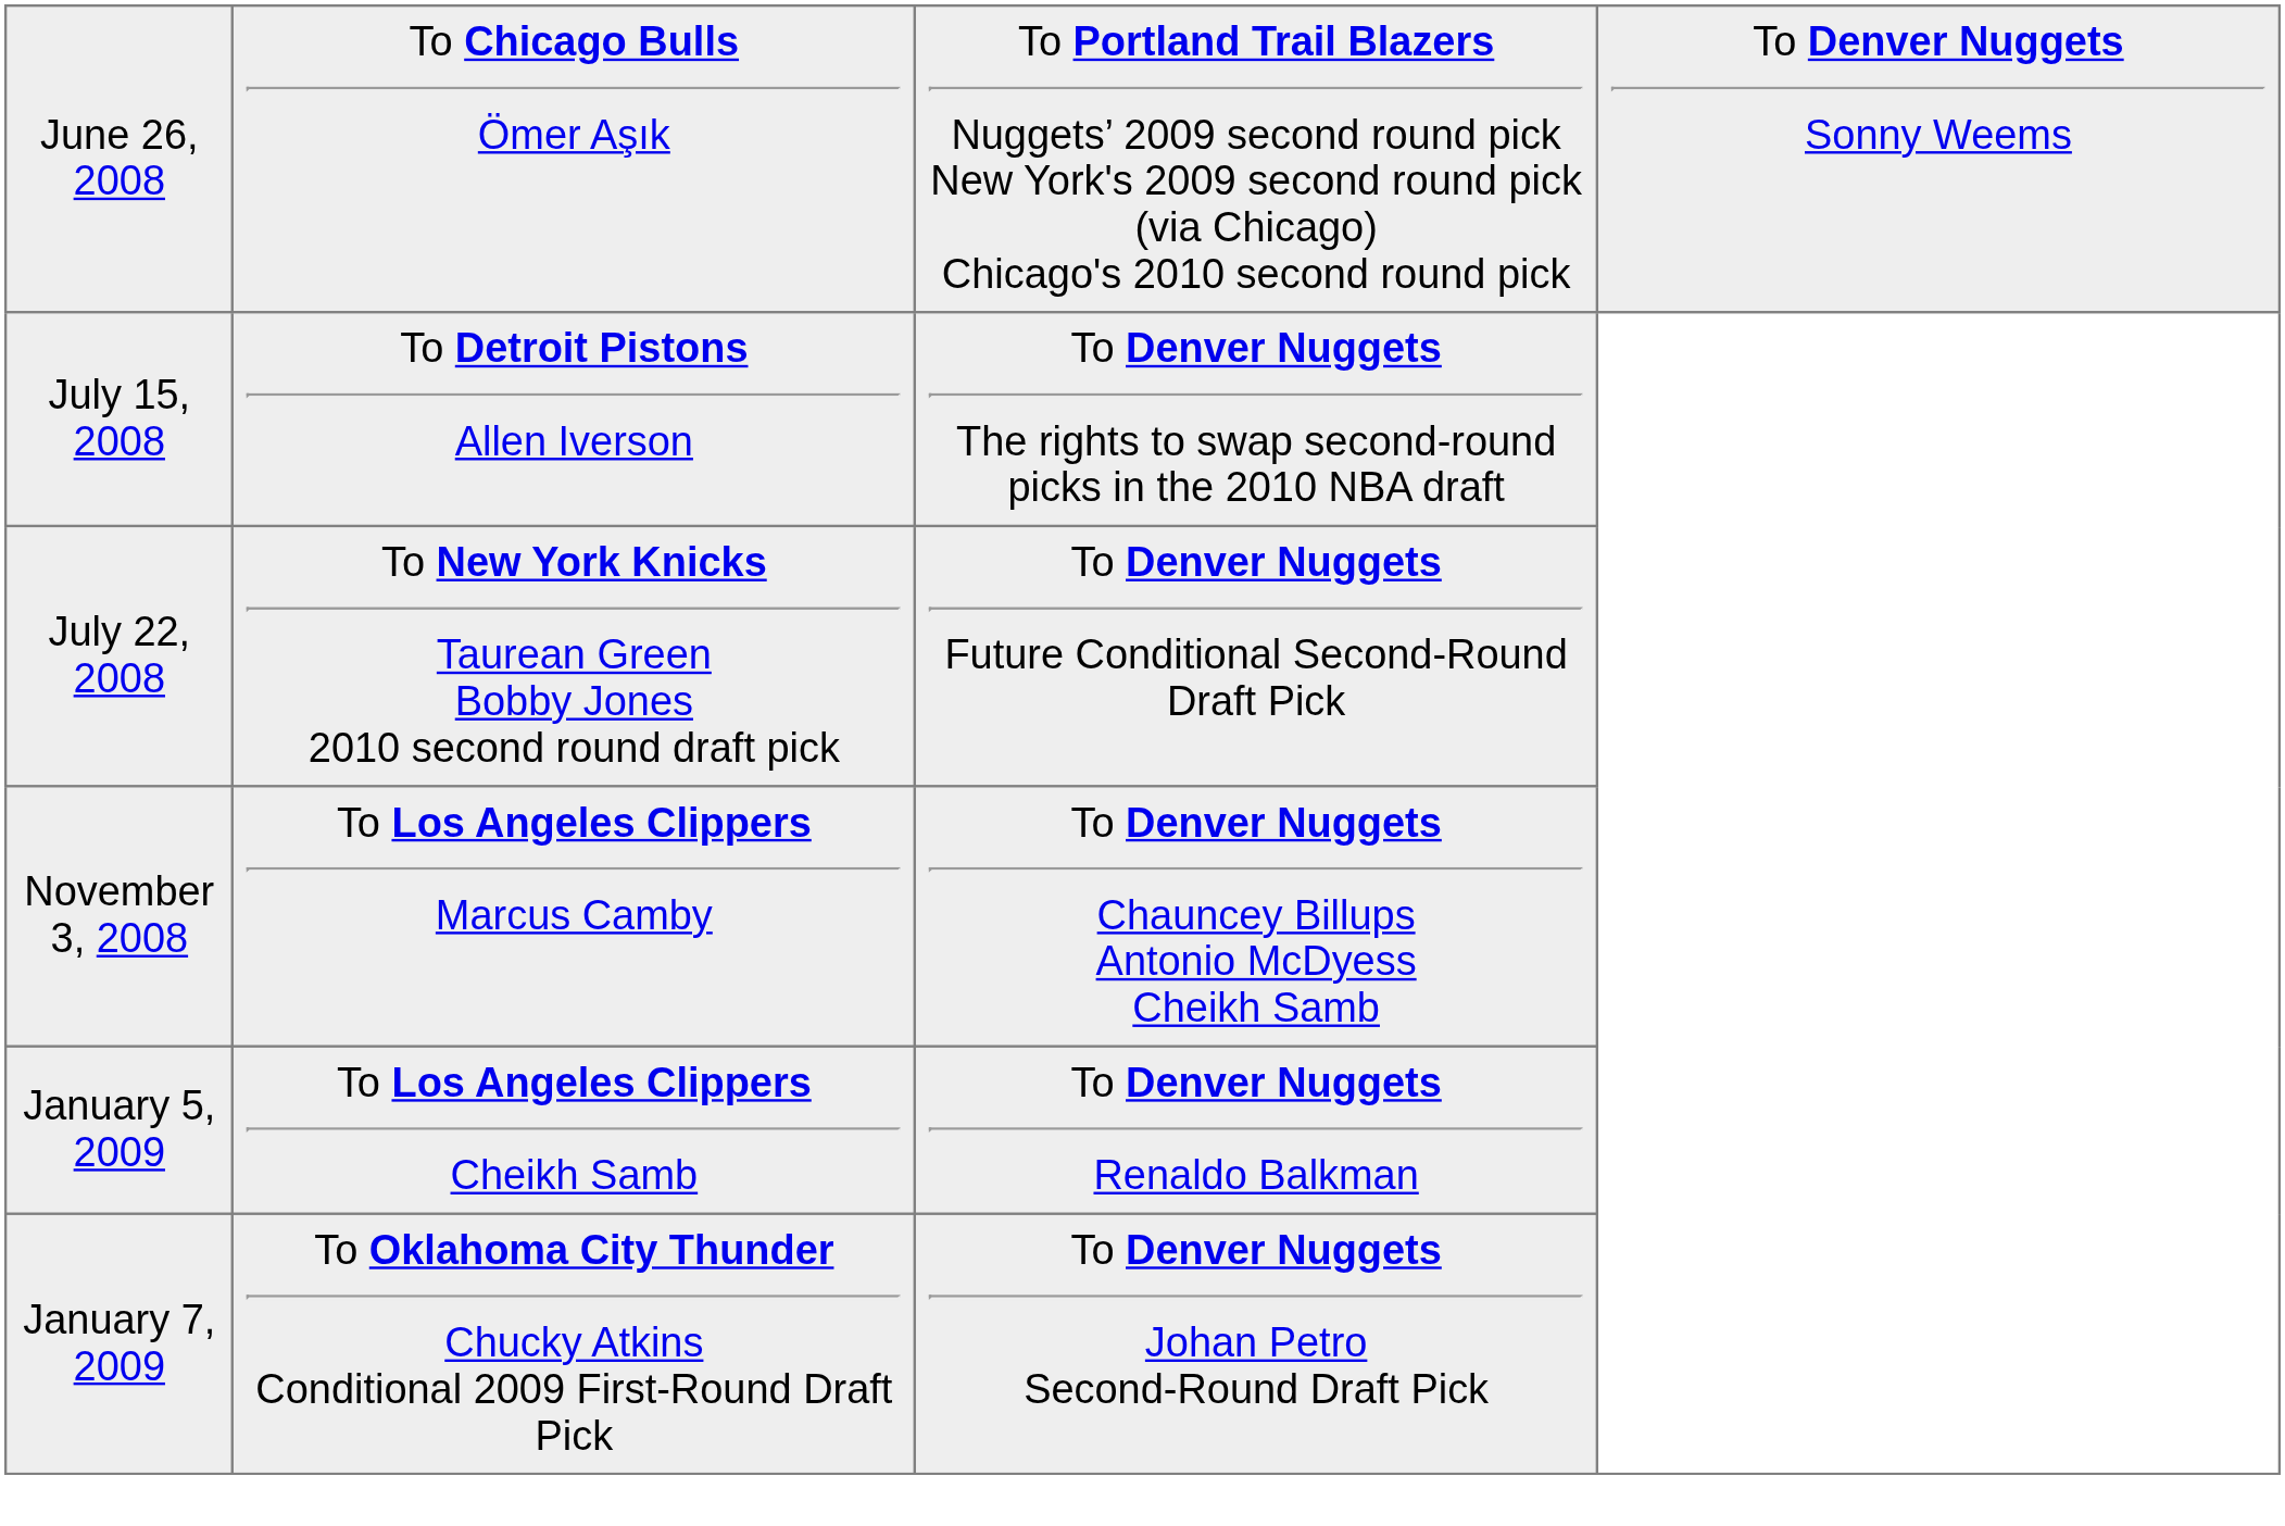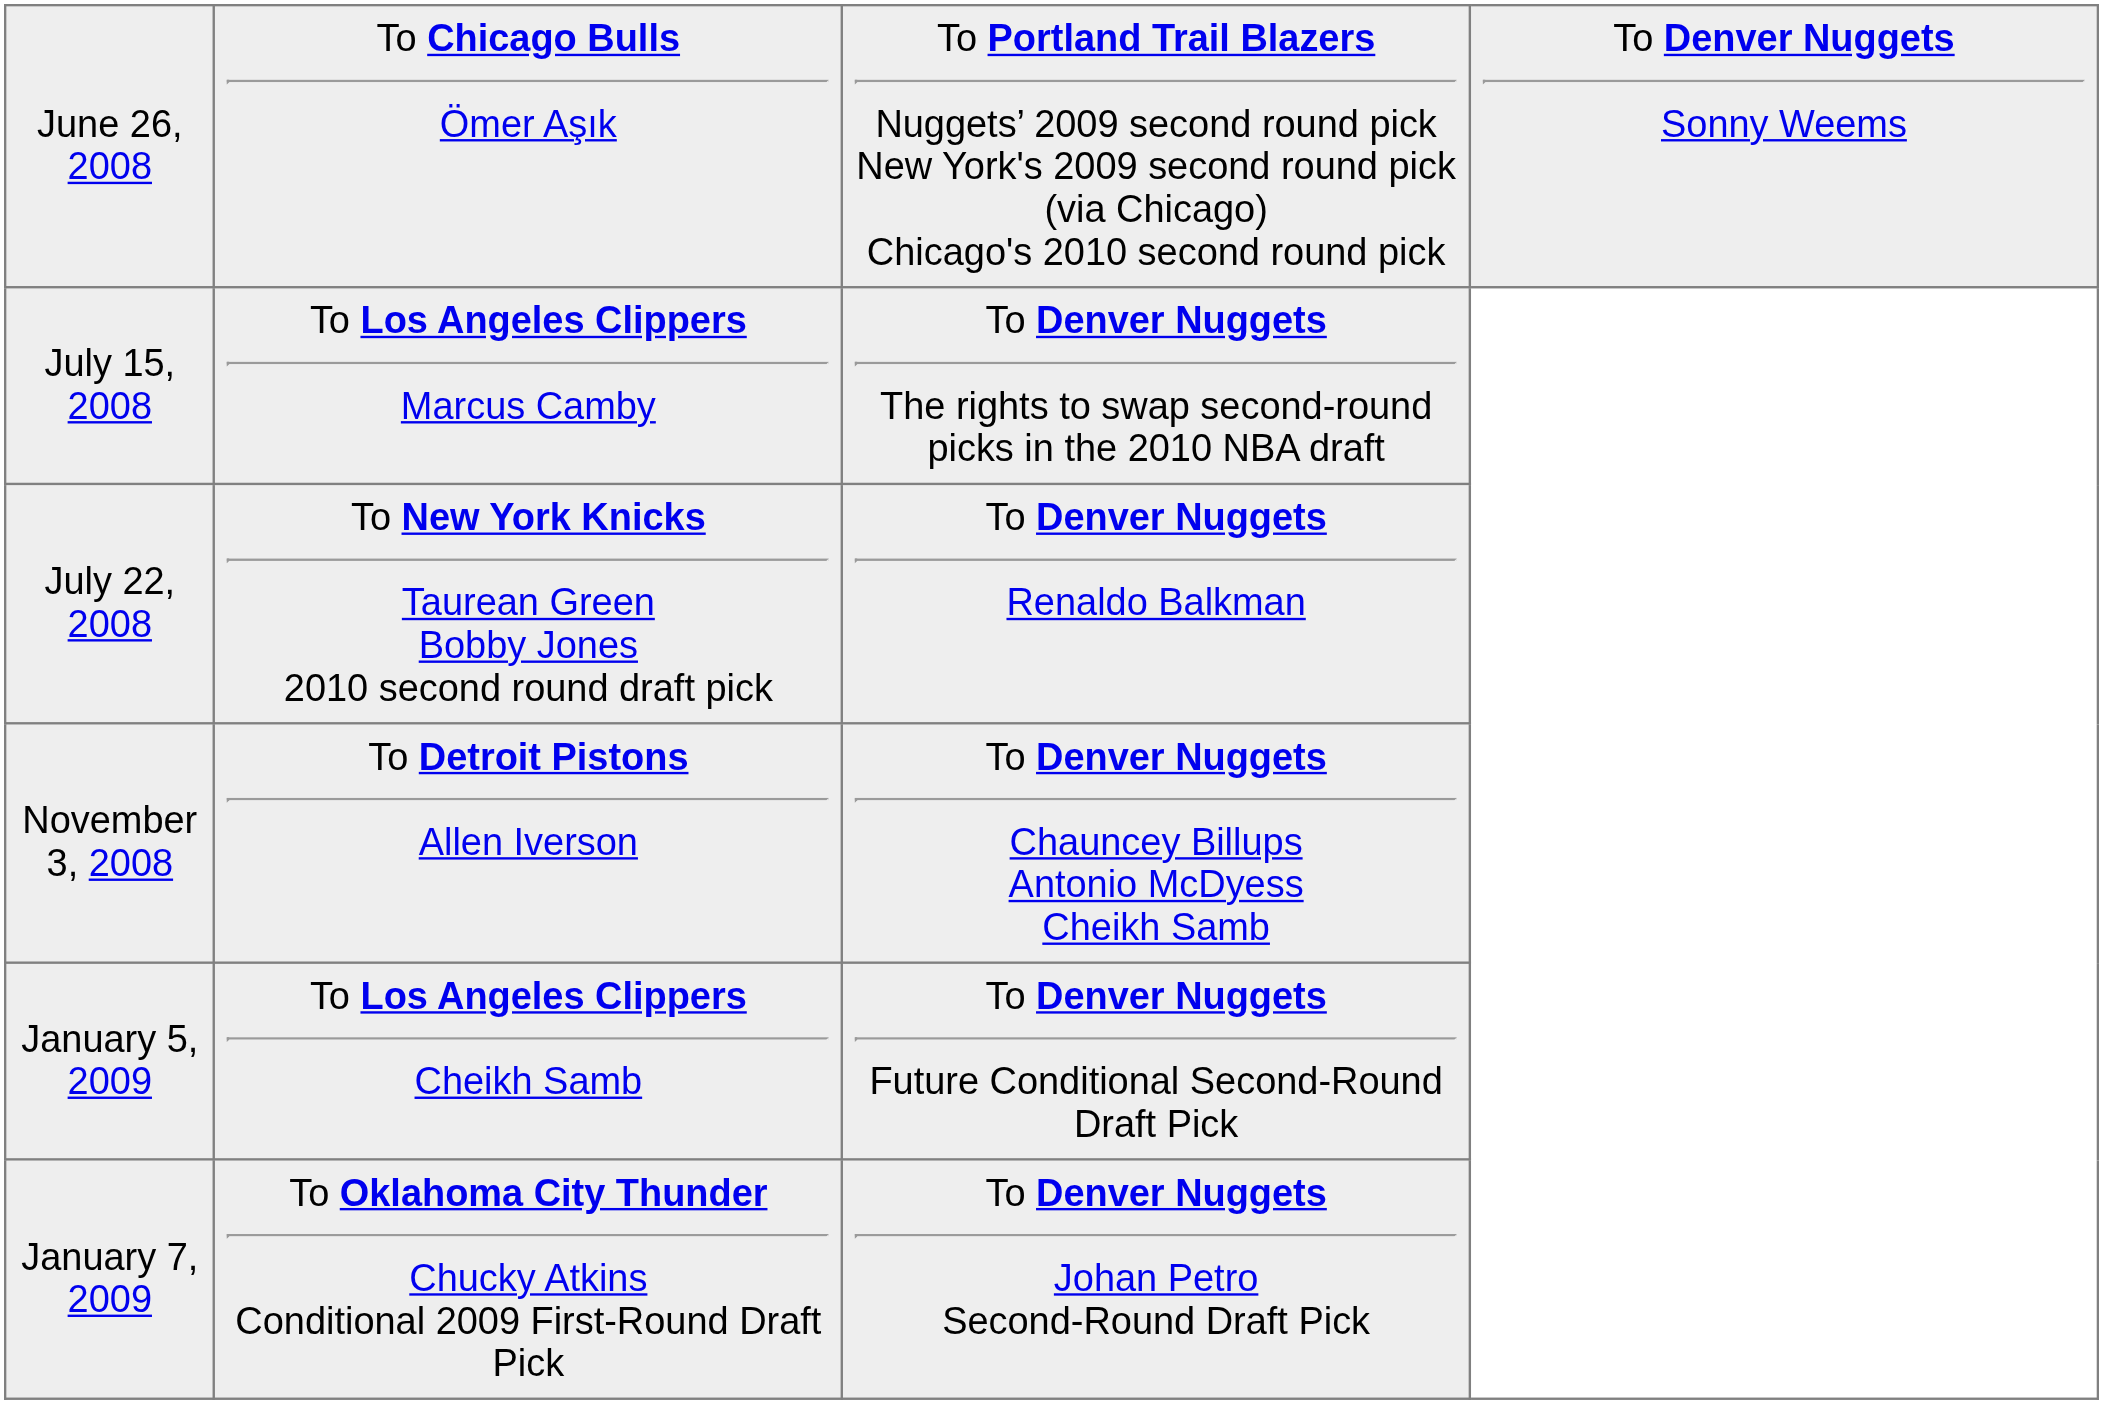 <table border="1" style="border-collapse:collapse; text-align:center; width:100%;"  cellpadding="5">
 <tr style="background:#eee;">
 <td style="width:10%">June 26, <a href='#'>2008</a></td>
 <td style="width:30%; vertical-align:top;">To <strong><a href='#'>Chicago Bulls</a></strong><hr><a href='#'>Ömer Aşık</a></td>
 <td style="width:30%; vertical-align:top;">To <strong><a href='#'>Portland Trail Blazers</a></strong><hr>Nuggets’ 2009 second round pick<br>New York's 2009 second round pick (via Chicago)<br>Chicago's 2010 second round pick</td>
 <td style="width:30%; vertical-align:top;">To <strong><a href='#'>Denver Nuggets</a></strong><hr><a href='#'>Sonny Weems</a></td>
 </tr>
 <tr style="background:#eee;">
 <td style="width:10%">July 15, <a href='#'>2008</a></td>
-<td style="width:30%; vertical-align:top;">To <strong><a href='#'>Detroit Pistons</a></strong><hr><a href='#'>Allen Iverson</a></td>
+<td style="width:30%; vertical-align:top;">To <strong><a href='#'>Los Angeles Clippers</a></strong><hr><a href='#'>Marcus Camby</a></td>
 <td style="width:30%; vertical-align:top;">To <strong><a href='#'>Denver Nuggets</a></strong><hr>The rights to swap second-round picks in the 2010 NBA draft</td>
 </tr>
 <tr style="background:#eee;">
 <td style="width:10%">July 22, <a href='#'>2008</a></td>
 <td style="width:30%; vertical-align:top;">To <strong><a href='#'>New York Knicks</a></strong><hr><a href='#'>Taurean Green</a><br><a href='#'>Bobby Jones</a><br>2010 second round draft pick</td>
-<td style="width:30%; vertical-align:top;">To <strong><a href='#'>Denver Nuggets</a></strong><hr>Future Conditional Second-Round Draft Pick</td>
+<td style="width:30%; vertical-align:top;">To <strong><a href='#'>Denver Nuggets</a></strong><hr><a href='#'>Renaldo Balkman</a></td>
 </tr>
 <tr style="background:#eee;">
 <td style="width:10%">November 3, <a href='#'>2008</a></td>
-<td style="width:30%; vertical-align:top;">To <strong><a href='#'>Los Angeles Clippers</a></strong><hr><a href='#'>Marcus Camby</a></td>
+<td style="width:30%; vertical-align:top;">To <strong><a href='#'>Detroit Pistons</a></strong><hr><a href='#'>Allen Iverson</a></td>
 <td style="width:30%; vertical-align:top;">To <strong><a href='#'>Denver Nuggets</a></strong><hr><a href='#'>Chauncey Billups</a><br><a href='#'>Antonio McDyess</a><br><a href='#'>Cheikh Samb</a></td>
 </tr>
 <tr style="background:#eee;">
 <td style="width:10%">January 5, <a href='#'>2009</a></td>
 <td style="width:30%; vertical-align:top;">To <strong><a href='#'>Los Angeles Clippers</a></strong><hr><a href='#'>Cheikh Samb</a></td>
-<td style="width:30%; vertical-align:top;">To <strong><a href='#'>Denver Nuggets</a></strong><hr><a href='#'>Renaldo Balkman</a></td>
+<td style="width:30%; vertical-align:top;">To <strong><a href='#'>Denver Nuggets</a></strong><hr>Future Conditional Second-Round Draft Pick</td>
 </tr>
 <tr style="background:#eee;">
 <td style="width:10%">January 7, <a href='#'>2009</a></td>
 <td style="width:30%; vertical-align:top;">To <strong><a href='#'>Oklahoma City Thunder</a></strong><hr><a href='#'>Chucky Atkins</a><br>Conditional 2009 First-Round Draft Pick</td>
 <td style="width:30%; vertical-align:top;">To <strong><a href='#'>Denver Nuggets</a></strong><hr><a href='#'>Johan Petro</a><br>Second-Round Draft Pick</td>
 </tr>
 </table>
